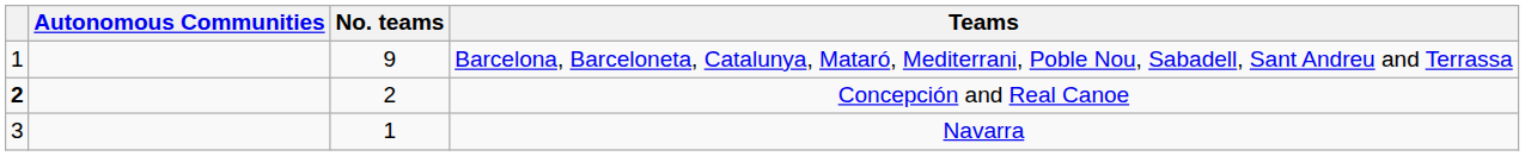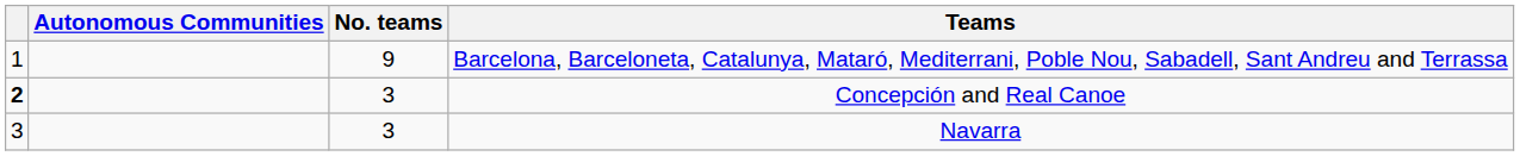 <table class="wikitable">
 <tr>
 <th></th>
 <th><a href='#'>Autonomous Communities</a></th>
 <th>No. teams</th>
 <th>Teams</th>
 </tr>
 <tr>
 <td rowspan=1>1</td>
 <td></td>
 <td align=center>9</td>
 <td align=center><a href='#'>Barcelona</a>, <a href='#'>Barceloneta</a>, <a href='#'>Catalunya</a>, <a href='#'>Mataró</a>, <a href='#'>Mediterrani</a>, <a href='#'>Poble Nou</a>, <a href='#'>Sabadell</a>, <a href='#'>Sant Andreu</a> and <a href='#'>Terrassa</a></td>
 </tr>
 <tr>
 <td rowspan=1><strong>2</strong></td>
 <td></td>
-<td align=center>2</td>
+<td align=center>3</td>
 <td align=center><a href='#'>Concepción</a> and <a href='#'>Real Canoe</a></td>
 </tr>
 <tr>
 <td rowspan=1>3</td>
 <td></td>
-<td align=center>1</td>
+<td align=center>3</td>
 <td align=center><a href='#'>Navarra</a></td>
 </tr>
 </table>
